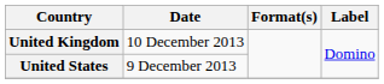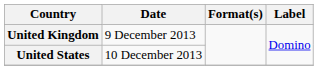 <table class="wikitable plainrowheaders">
 <tr>
 <th scope="col">Country</th>
 <th scope="col">Date</th>
 <th scope="col">Format(s)</th>
 <th scope="col">Label</th>
 </tr>
 <tr>
 <th scope="row">United Kingdom</th>
-<td>10 December 2013</td>
+<td>9 December 2013</td>
 <td rowspan="2"></td>
 <td rowspan="2"><a href='#'>Domino</a></td>
 </tr>
 <tr>
 <th scope="row">United States</th>
-<td>9 December 2013</td>
+<td>10 December 2013</td>
 </tr>
 <tr>
 </tr>
 </table>
